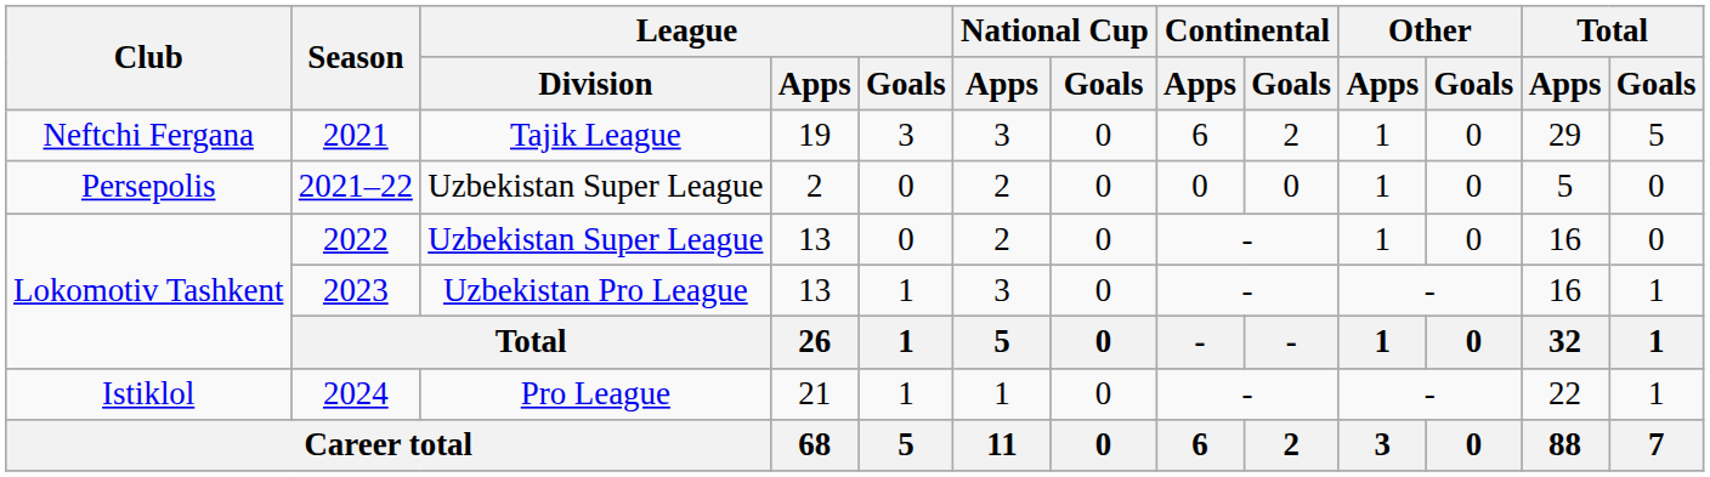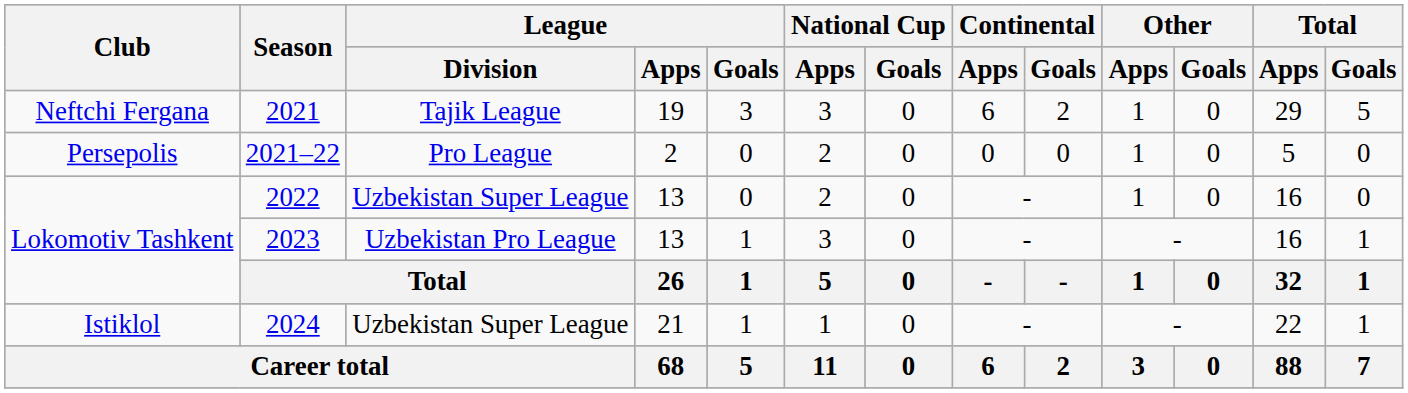 <table class="wikitable" style="text-align: center;">
 <tr>
 <th rowspan="2">Club</th>
 <th rowspan="2">Season</th>
 <th colspan="3">League</th>
 <th colspan="2">National Cup</th>
 <th colspan="2">Continental</th>
 <th colspan="2">Other</th>
 <th colspan="2">Total</th>
 </tr>
 <tr>
 <th>Division</th>
 <th>Apps</th>
 <th>Goals</th>
 <th>Apps</th>
 <th>Goals</th>
 <th>Apps</th>
 <th>Goals</th>
 <th>Apps</th>
 <th>Goals</th>
 <th>Apps</th>
 <th>Goals</th>
 </tr>
 <tr>
 <td><a href='#'>Neftchi Fergana</a></td>
 <td><a href='#'>2021</a></td>
 <td><a href='#'>Tajik League</a></td>
 <td>19</td>
 <td>3</td>
 <td>3</td>
 <td>0</td>
 <td>6</td>
 <td>2</td>
 <td>1</td>
 <td>0</td>
 <td>29</td>
 <td>5</td>
 </tr>
 <tr>
 <td><a href='#'>Persepolis</a></td>
 <td><a href='#'>2021–22</a></td>
-<td>Uzbekistan Super League</td>
+<td><a href='#'>Pro League</a></td>
 <td>2</td>
 <td>0</td>
 <td>2</td>
 <td>0</td>
 <td>0</td>
 <td>0</td>
 <td>1</td>
 <td>0</td>
 <td>5</td>
 <td>0</td>
 </tr>
 <tr>
 <td rowspan="3"><a href='#'>Lokomotiv Tashkent</a></td>
 <td><a href='#'>2022</a></td>
 <td><a href='#'>Uzbekistan Super League</a></td>
 <td>13</td>
 <td>0</td>
 <td>2</td>
 <td>0</td>
 <td colspan="2">-</td>
 <td>1</td>
 <td>0</td>
 <td>16</td>
 <td>0</td>
 </tr>
 <tr>
 <td><a href='#'>2023</a></td>
 <td><a href='#'>Uzbekistan Pro League</a></td>
 <td>13</td>
 <td>1</td>
 <td>3</td>
 <td>0</td>
 <td colspan="2">-</td>
 <td colspan="2">-</td>
 <td>16</td>
 <td>1</td>
 </tr>
 <tr>
 <th colspan="2">Total</th>
 <th>26</th>
 <th>1</th>
 <th>5</th>
 <th>0</th>
 <th>-</th>
 <th>-</th>
 <th>1</th>
 <th>0</th>
 <th>32</th>
 <th>1</th>
 </tr>
 <tr>
 <td><a href='#'>Istiklol</a></td>
 <td><a href='#'>2024</a></td>
-<td><a href='#'>Pro League</a></td>
+<td>Uzbekistan Super League</td>
 <td>21</td>
 <td>1</td>
 <td>1</td>
 <td>0</td>
 <td colspan="2">-</td>
 <td colspan="2">-</td>
 <td>22</td>
 <td>1</td>
 </tr>
 <tr>
 <th colspan="3">Career total</th>
 <th>68</th>
 <th>5</th>
 <th>11</th>
 <th>0</th>
 <th>6</th>
 <th>2</th>
 <th>3</th>
 <th>0</th>
 <th>88</th>
 <th>7</th>
 </tr>
 </table>
